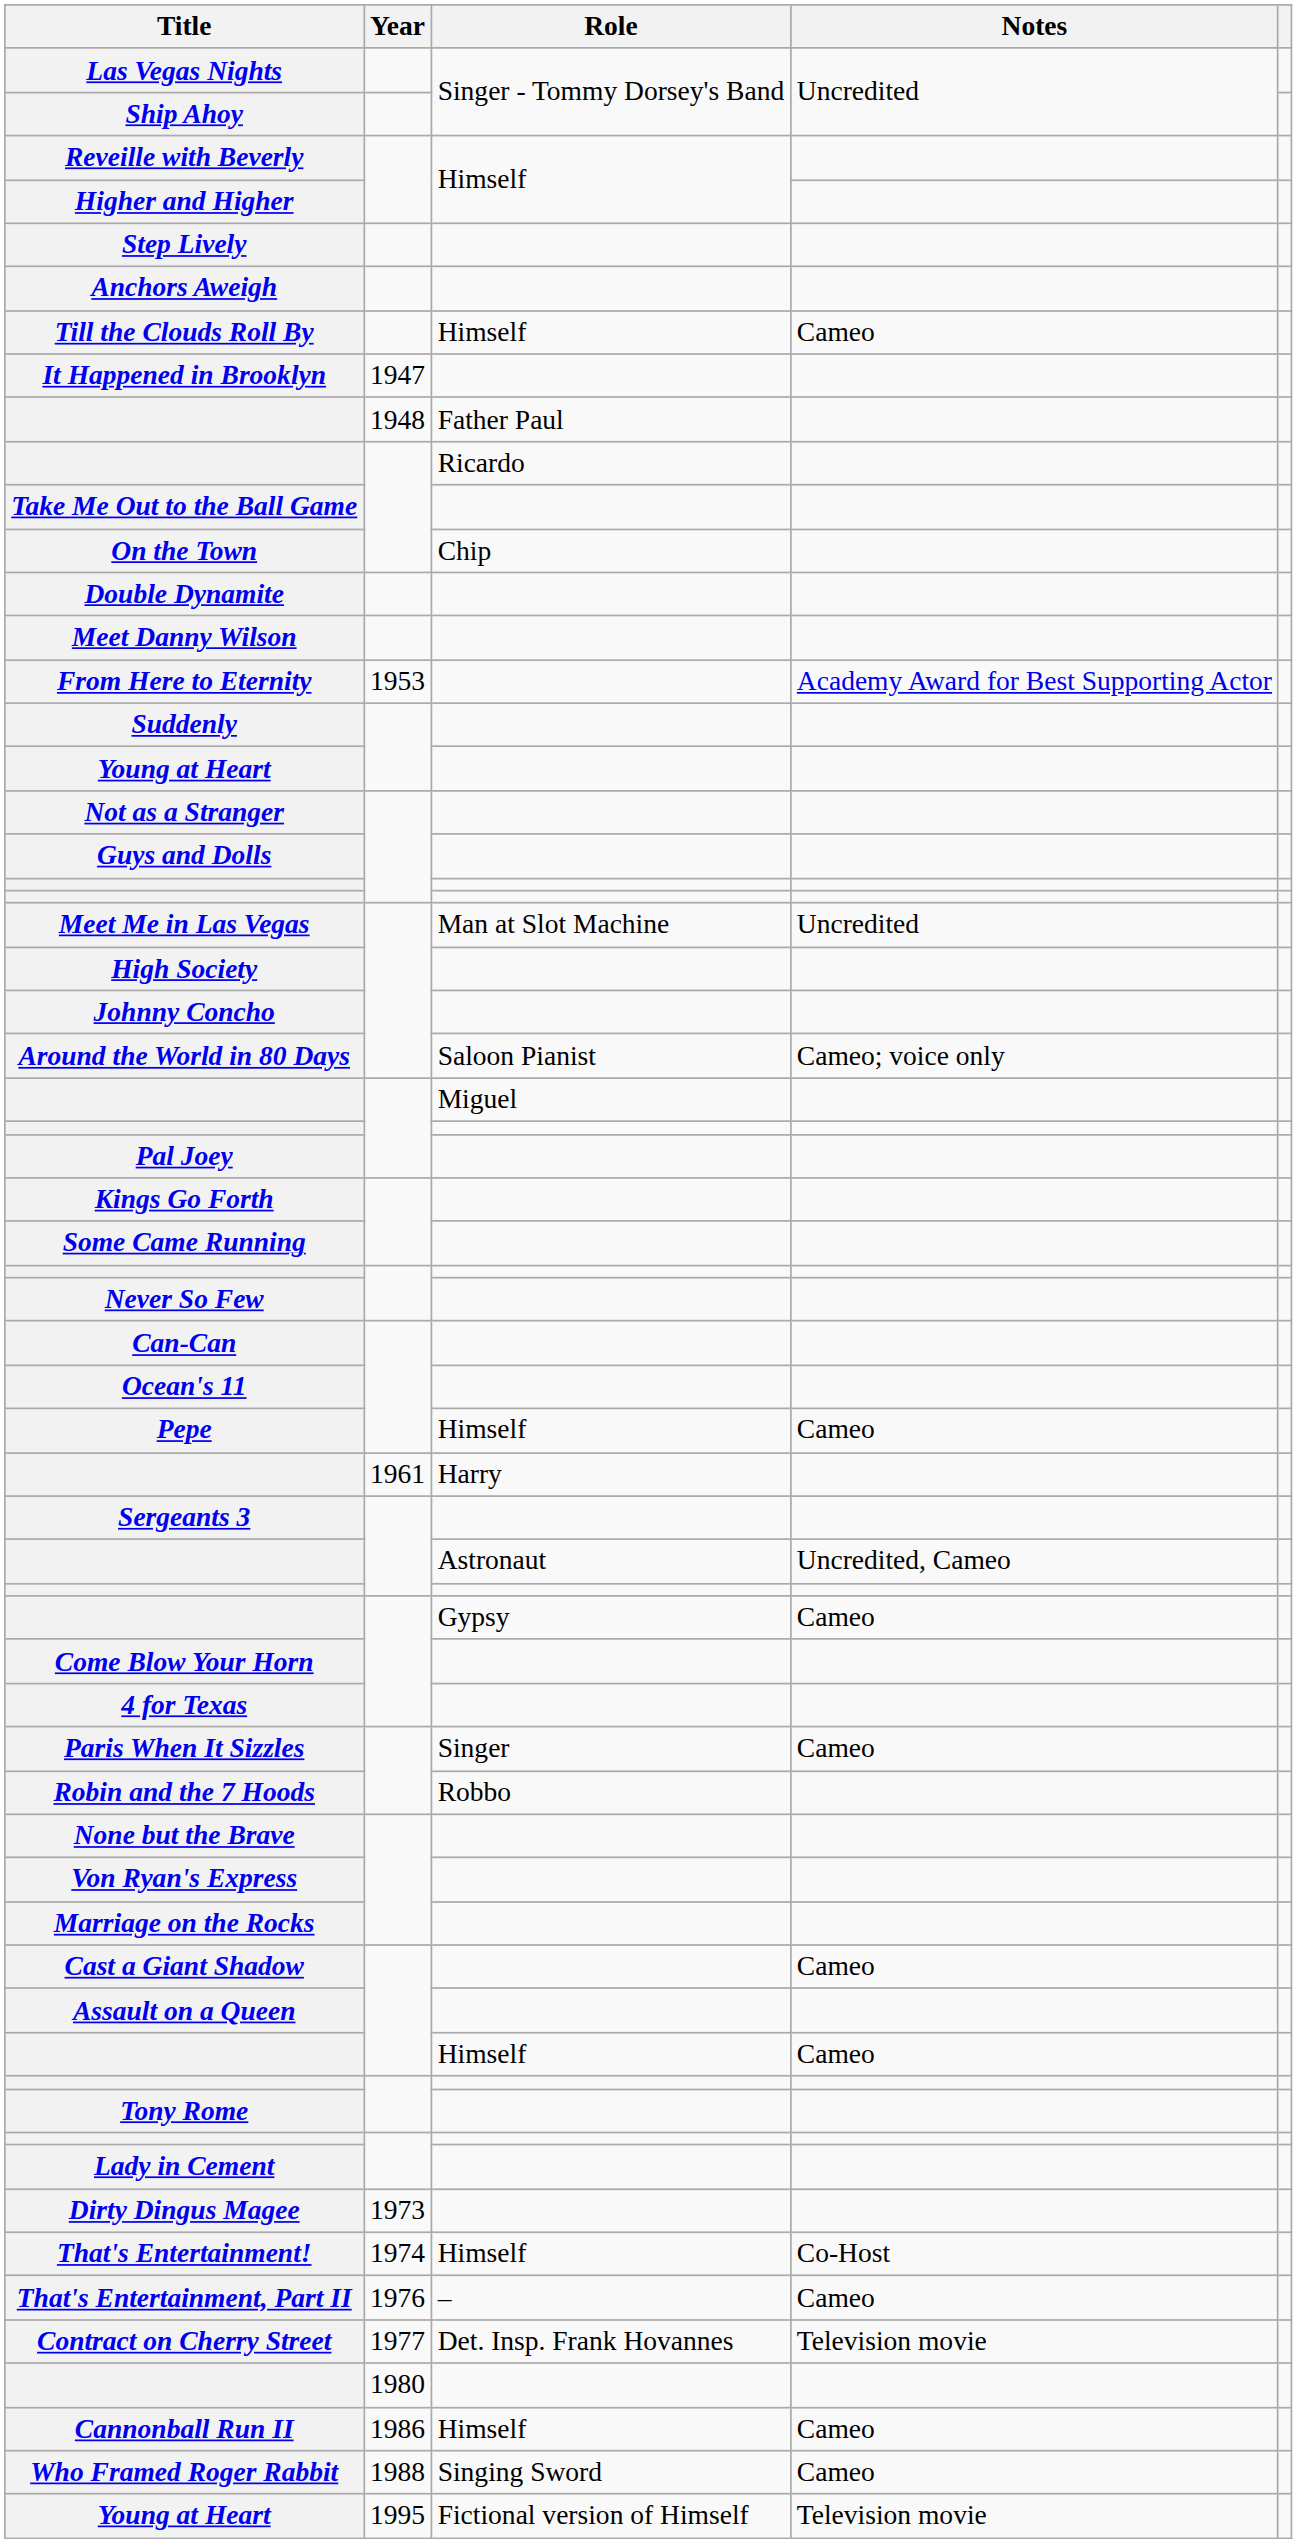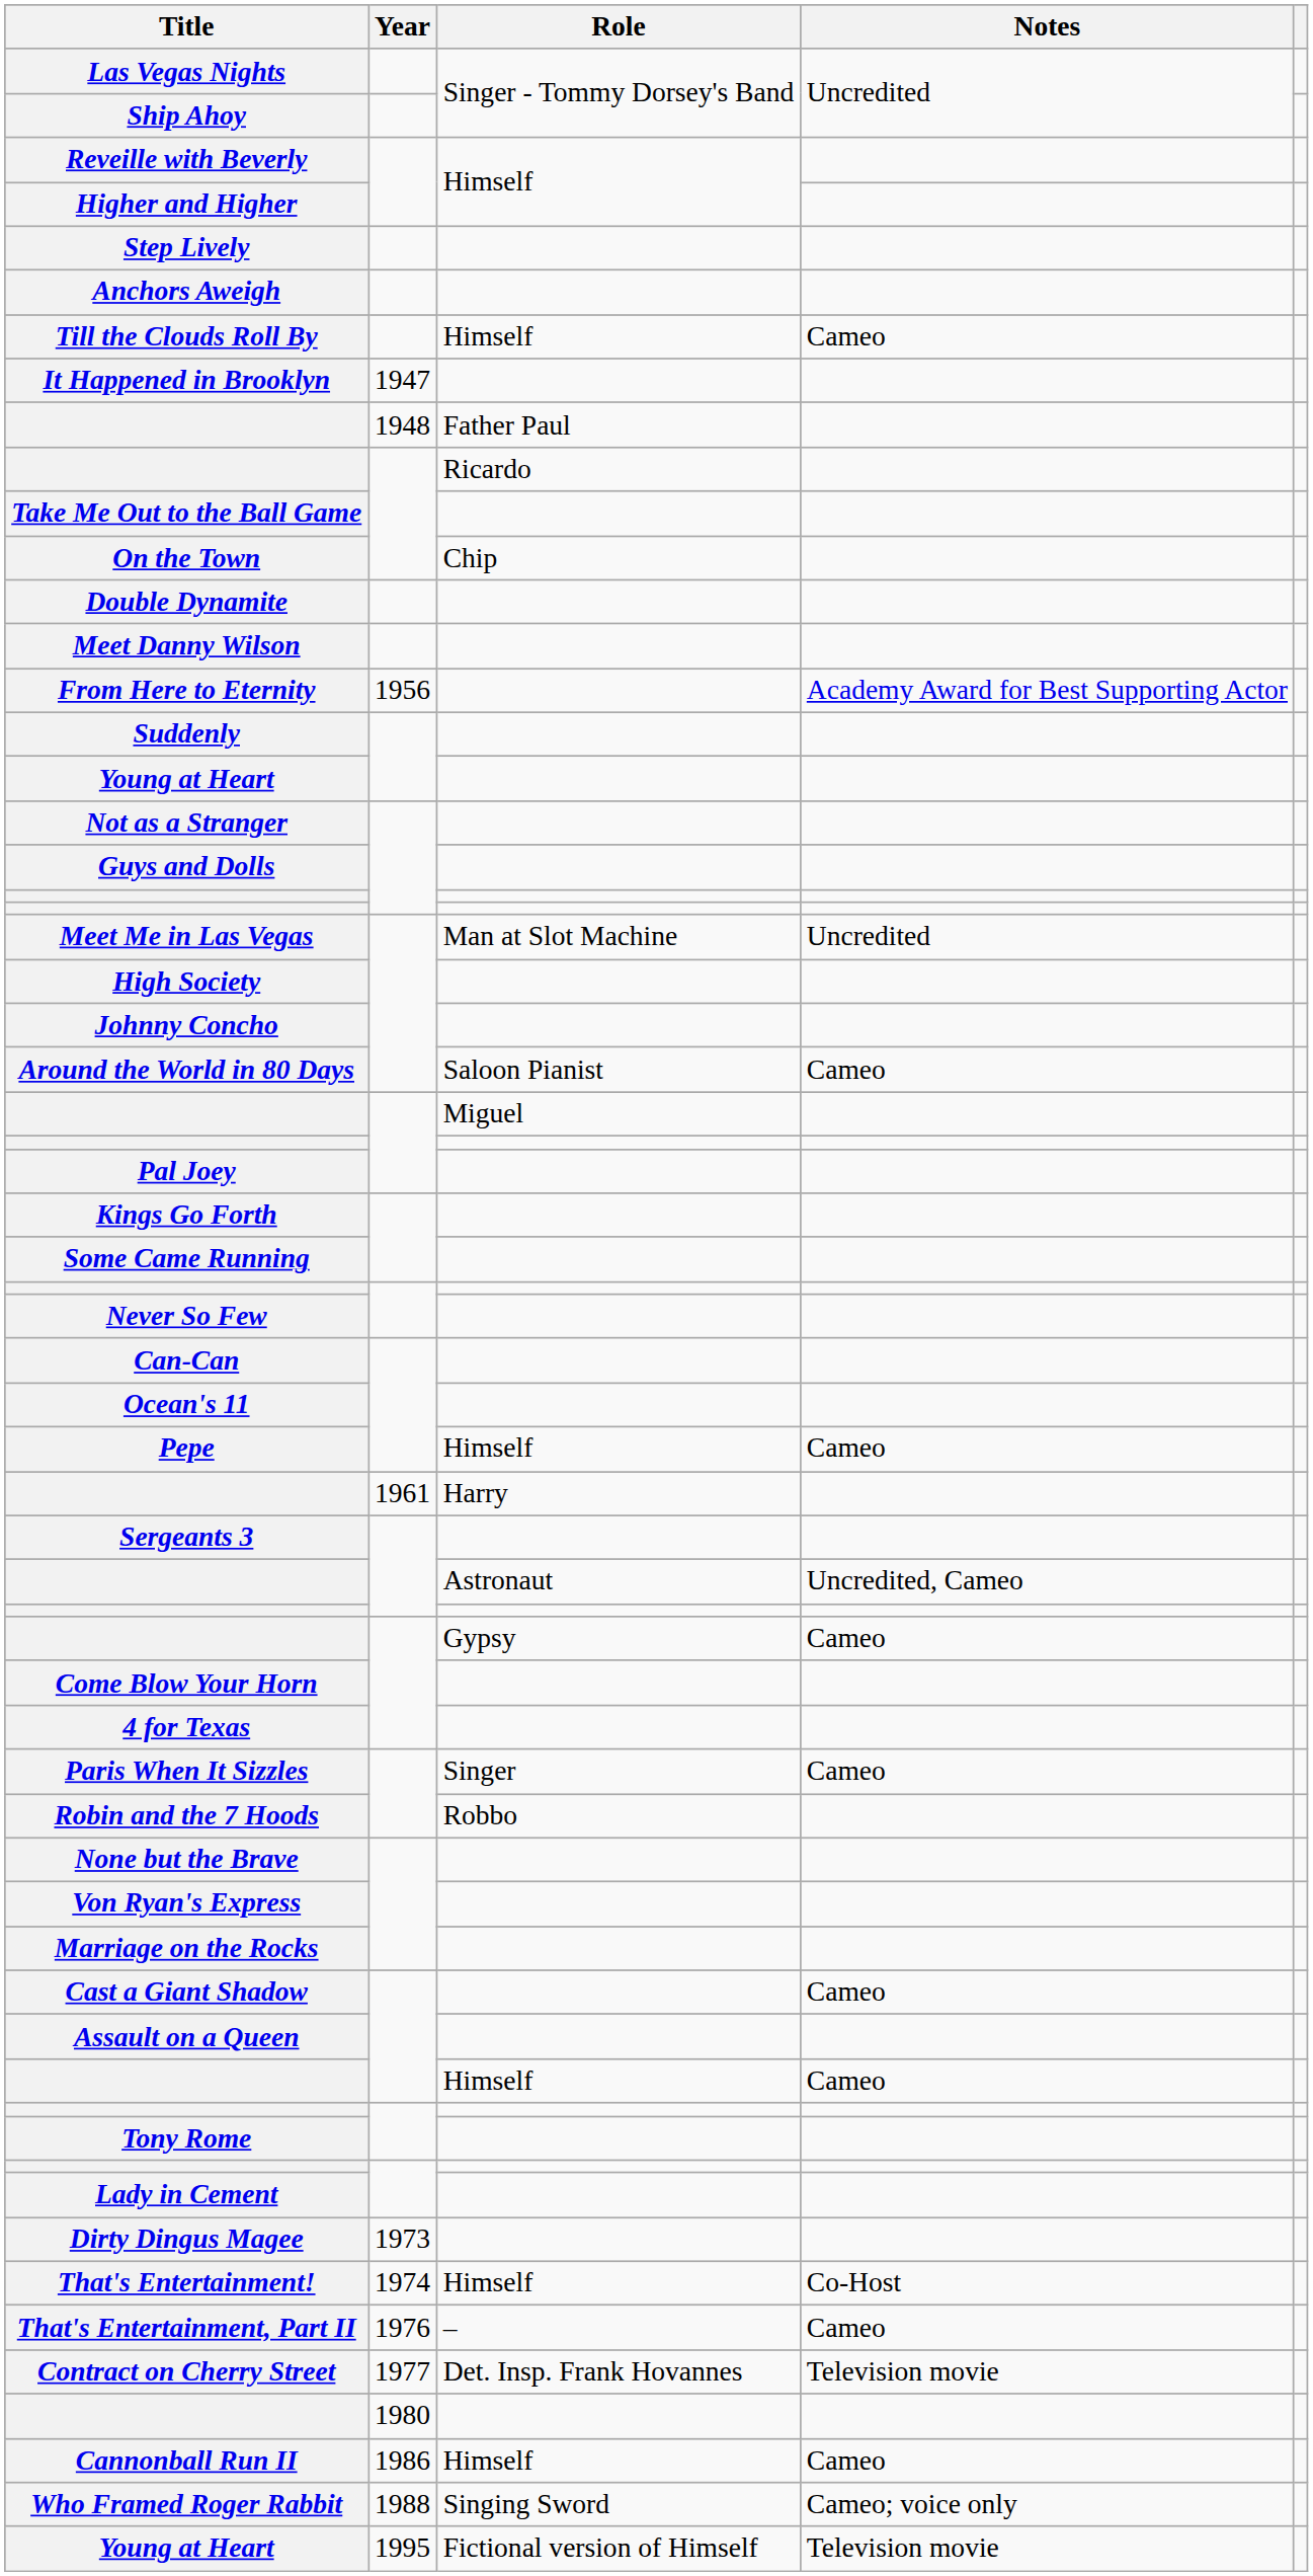 <table class="wikitable plainrowheaders sortable" style="margin-right: 0;">
 <tr>
 <th scope="col">Title</th>
 <th scope="col">Year</th>
 <th scope="col">Role</th>
 <th scope="col" class="unsortable">Notes</th>
 <th scope="col" class="unsortable"></th>
 </tr>
 <tr>
 <th scope="row"><em><a href='#'>Las Vegas Nights</a></em></th>
 <td></td>
 <td rowspan="2">Singer - Tommy Dorsey's Band</td>
 <td rowspan="2">Uncredited</td>
 <td style="text-align: center;"></td>
 </tr>
 <tr>
 <th scope="row"><em><a href='#'>Ship Ahoy</a></em></th>
 <td></td>
 <td style="text-align: center;"></td>
 </tr>
 <tr>
 <th scope="row"><em><a href='#'>Reveille with Beverly</a></em></th>
 <td rowspan="2"></td>
 <td rowspan="2">Himself</td>
 <td></td>
 <td style="text-align: center;"></td>
 </tr>
 <tr>
 <th scope="row"><em><a href='#'>Higher and Higher</a></em></th>
 <td></td>
 <td style="text-align: center;"></td>
 </tr>
 <tr>
 <th scope="row"><em><a href='#'>Step Lively</a></em></th>
 <td></td>
 <td></td>
 <td></td>
 <td style="text-align: center;"></td>
 </tr>
 <tr>
 <th scope="row"><em><a href='#'>Anchors Aweigh</a></em></th>
 <td></td>
 <td></td>
 <td></td>
 <td style="text-align: center;"></td>
 </tr>
 <tr>
 <th scope="row"><em><a href='#'>Till the Clouds Roll By</a></em></th>
 <td></td>
 <td>Himself</td>
 <td>Cameo</td>
 <td style="text-align: center;"></td>
 </tr>
 <tr>
 <th scope="row"><em><a href='#'>It Happened in Brooklyn</a></em></th>
 <td>1947</td>
 <td></td>
 <td></td>
 <td style="text-align: center;"></td>
 </tr>
 <tr>
 <th scope="row"></th>
 <td>1948</td>
 <td>Father Paul</td>
 <td></td>
 <td style="text-align: center;"></td>
 </tr>
 <tr>
 <th scope="row"></th>
 <td rowspan="3"></td>
 <td>Ricardo</td>
 <td></td>
 <td style="text-align: center;"></td>
 </tr>
 <tr>
 <th scope="row"><em><a href='#'>Take Me Out to the Ball Game</a></em></th>
 <td></td>
 <td></td>
 <td style="text-align: center;"></td>
 </tr>
 <tr>
 <th scope="row"><em><a href='#'>On the Town</a></em></th>
 <td>Chip</td>
 <td></td>
 <td style="text-align: center;"></td>
 </tr>
 <tr>
 <th scope="row"><em><a href='#'>Double Dynamite</a></em></th>
 <td></td>
 <td></td>
 <td></td>
 <td style="text-align: center;"></td>
 </tr>
 <tr>
 <th scope="row"><em><a href='#'>Meet Danny Wilson</a></em></th>
 <td></td>
 <td></td>
 <td></td>
 <td style="text-align: center;"></td>
 </tr>
 <tr>
 <th scope="row"><em><a href='#'>From Here to Eternity</a></em></th>
-<td>1953</td>
+<td>1956</td>
 <td></td>
 <td><a href='#'>Academy Award for Best Supporting Actor</a></td>
 <td style="text-align: center;"></td>
 </tr>
 <tr>
 <th scope="row"><em><a href='#'>Suddenly</a></em></th>
 <td rowspan="2"></td>
 <td></td>
 <td></td>
 <td style="text-align: center;"></td>
 </tr>
 <tr>
 <th scope="row"><em><a href='#'>Young at Heart</a></em></th>
 <td></td>
 <td></td>
 <td style="text-align: center;"></td>
 </tr>
 <tr>
 <th scope="row"><em><a href='#'>Not as a Stranger</a></em></th>
 <td rowspan="4"></td>
 <td></td>
 <td></td>
 <td style="text-align: center;"></td>
 </tr>
 <tr>
 <th scope="row"><em><a href='#'>Guys and Dolls</a></em></th>
 <td></td>
 <td></td>
 <td style="text-align: center;"></td>
 </tr>
 <tr>
 <th scope="row"></th>
 <td></td>
 <td></td>
 <td style="text-align: center;"></td>
 </tr>
 <tr>
 <th scope="row"></th>
 <td></td>
 <td></td>
 <td style="text-align: center;"></td>
 </tr>
 <tr>
 <th scope="row"><em><a href='#'>Meet Me in Las Vegas</a></em></th>
 <td rowspan="4"></td>
 <td>Man at Slot Machine</td>
 <td>Uncredited</td>
 <td style="text-align: center;"></td>
 </tr>
 <tr>
 <th scope="row"><em><a href='#'>High Society</a></em></th>
 <td></td>
 <td></td>
 <td style="text-align: center;"></td>
 </tr>
 <tr>
 <th scope="row"><em><a href='#'>Johnny Concho</a></em></th>
 <td></td>
 <td></td>
 <td style="text-align: center;"></td>
 </tr>
 <tr>
 <th scope="row"><em><a href='#'>Around the World in 80 Days</a></em></th>
 <td>Saloon Pianist</td>
-<td>Cameo; voice only</td>
+<td>Cameo</td>
 <td style="text-align: center;"></td>
 </tr>
 <tr>
 <th scope="row"></th>
 <td rowspan="3"></td>
 <td>Miguel</td>
 <td></td>
 <td style="text-align: center;"></td>
 </tr>
 <tr>
 <th scope="row"></th>
 <td></td>
 <td></td>
 <td style="text-align: center;"></td>
 </tr>
 <tr>
 <th scope="row"><em><a href='#'>Pal Joey</a></em></th>
 <td></td>
 <td></td>
 <td style="text-align: center;"></td>
 </tr>
 <tr>
 <th scope="row"><em><a href='#'>Kings Go Forth</a></em></th>
 <td rowspan="2"></td>
 <td></td>
 <td></td>
 <td style="text-align: center;"></td>
 </tr>
 <tr>
 <th scope="row"><em><a href='#'>Some Came Running</a></em></th>
 <td></td>
 <td></td>
 <td style="text-align: center;"></td>
 </tr>
 <tr>
 <th scope="row"></th>
 <td rowspan="2"></td>
 <td></td>
 <td></td>
 <td style="text-align: center;"></td>
 </tr>
 <tr>
 <th scope="row"><em><a href='#'>Never So Few</a></em></th>
 <td></td>
 <td></td>
 <td style="text-align: center;"></td>
 </tr>
 <tr>
 <th scope="row"><em><a href='#'>Can-Can</a></em></th>
 <td rowspan="3"></td>
 <td></td>
 <td></td>
 <td style="text-align: center;"></td>
 </tr>
 <tr>
 <th scope="row"><em><a href='#'>Ocean's 11</a></em></th>
 <td></td>
 <td></td>
 <td style="text-align: center;"></td>
 </tr>
 <tr>
 <th scope="row"><em><a href='#'>Pepe</a></em></th>
 <td>Himself</td>
 <td>Cameo</td>
 <td style="text-align: center;"></td>
 </tr>
 <tr>
 <th scope="row"></th>
 <td>1961</td>
 <td>Harry</td>
 <td></td>
 <td style="text-align: center;"></td>
 </tr>
 <tr>
 <th scope="row"><em><a href='#'>Sergeants 3</a></em></th>
 <td rowspan="3"></td>
 <td></td>
 <td></td>
 <td style="text-align: center;"></td>
 </tr>
 <tr>
 <th scope="row"></th>
 <td>Astronaut</td>
 <td>Uncredited, Cameo</td>
 <td style="text-align: center;"></td>
 </tr>
 <tr>
 <th scope="row"></th>
 <td></td>
 <td></td>
 <td style="text-align: center;"></td>
 </tr>
 <tr>
 <th scope="row"></th>
 <td rowspan="3"></td>
 <td>Gypsy</td>
 <td>Cameo</td>
 <td style="text-align: center;"></td>
 </tr>
 <tr>
 <th scope="row"><em><a href='#'>Come Blow Your Horn</a></em></th>
 <td></td>
 <td></td>
 <td style="text-align: center;"></td>
 </tr>
 <tr>
 <th scope="row"><em><a href='#'>4 for Texas</a></em></th>
 <td></td>
 <td></td>
 <td style="text-align: center;"></td>
 </tr>
 <tr>
 <th scope="row"><em><a href='#'>Paris When It Sizzles</a></em></th>
 <td rowspan="2"></td>
 <td>Singer</td>
 <td>Cameo</td>
 <td></td>
 </tr>
 <tr>
 <th scope="row"><em><a href='#'>Robin and the 7 Hoods</a></em></th>
 <td>Robbo</td>
 <td></td>
 <td style="text-align: center;"></td>
 </tr>
 <tr>
 <th scope="row"><em><a href='#'>None but the Brave</a></em></th>
 <td rowspan="3"></td>
 <td></td>
 <td></td>
 <td style="text-align: center;"></td>
 </tr>
 <tr>
 <th scope="row"><em><a href='#'>Von Ryan's Express</a></em></th>
 <td></td>
 <td></td>
 <td style="text-align: center;"></td>
 </tr>
 <tr>
 <th scope="row"><em><a href='#'>Marriage on the Rocks</a></em></th>
 <td></td>
 <td></td>
 <td style="text-align: center;"></td>
 </tr>
 <tr>
 <th scope="row"><em><a href='#'>Cast a Giant Shadow</a></em></th>
 <td rowspan="3"></td>
 <td></td>
 <td>Cameo</td>
 <td style="text-align: center;"></td>
 </tr>
 <tr>
 <th scope="row"><em><a href='#'>Assault on a Queen</a></em></th>
 <td></td>
 <td></td>
 <td style="text-align: center;"></td>
 </tr>
 <tr>
 <th scope="row"></th>
 <td>Himself</td>
 <td>Cameo</td>
 <td style="text-align: center;"></td>
 </tr>
 <tr>
 <th scope="row"></th>
 <td rowspan="2"></td>
 <td></td>
 <td></td>
 <td style="text-align: center;"></td>
 </tr>
 <tr>
 <th scope="row"><em><a href='#'>Tony Rome</a></em></th>
 <td></td>
 <td></td>
 <td style="text-align: center;"></td>
 </tr>
 <tr>
 <th scope="row"></th>
 <td rowspan="2"></td>
 <td></td>
 <td></td>
 <td style="text-align: center;"></td>
 </tr>
 <tr>
 <th scope="row"><em><a href='#'>Lady in Cement</a></em></th>
 <td></td>
 <td></td>
 <td style="text-align: center;"></td>
 </tr>
 <tr>
 <th scope="row"><em><a href='#'>Dirty Dingus Magee</a></em></th>
 <td>1973</td>
 <td></td>
 <td></td>
 <td style="text-align: center;"></td>
 </tr>
 <tr>
 <th scope="row"><em><a href='#'>That's Entertainment!</a></em></th>
 <td>1974</td>
 <td>Himself</td>
 <td>Co-Host</td>
 <td style="text-align: center;"></td>
 </tr>
 <tr>
 <th scope="row"><em><a href='#'>That's Entertainment, Part II</a></em></th>
 <td>1976</td>
 <td>–</td>
 <td>Cameo</td>
 <td style="text-align: center;"></td>
 </tr>
 <tr>
 <th scope="row"><em><a href='#'>Contract on Cherry Street</a></em></th>
 <td>1977</td>
 <td>Det. Insp. Frank Hovannes</td>
 <td>Television movie</td>
 </tr>
 <tr>
 <th scope="row"></th>
 <td>1980</td>
 <td></td>
 <td></td>
 <td style="text-align: center;"></td>
 </tr>
 <tr>
 <th scope="row"><em><a href='#'>Cannonball Run II</a></em></th>
 <td>1986</td>
 <td>Himself</td>
 <td>Cameo</td>
 <td style="text-align: center;"></td>
 </tr>
 <tr>
 <th scope="row"><em><a href='#'>Who Framed Roger Rabbit</a></em></th>
 <td>1988</td>
 <td>Singing Sword</td>
-<td>Cameo</td>
+<td>Cameo; voice only</td>
 <td style="text-align: center;"></td>
 </tr>
 <tr>
 <th scope="row"><em><a href='#'>Young at Heart</a></em></th>
 <td>1995</td>
 <td>Fictional version of Himself</td>
 <td>Television movie</td>
 <td style="text-align: center;"></td>
 </tr>
 </table>
